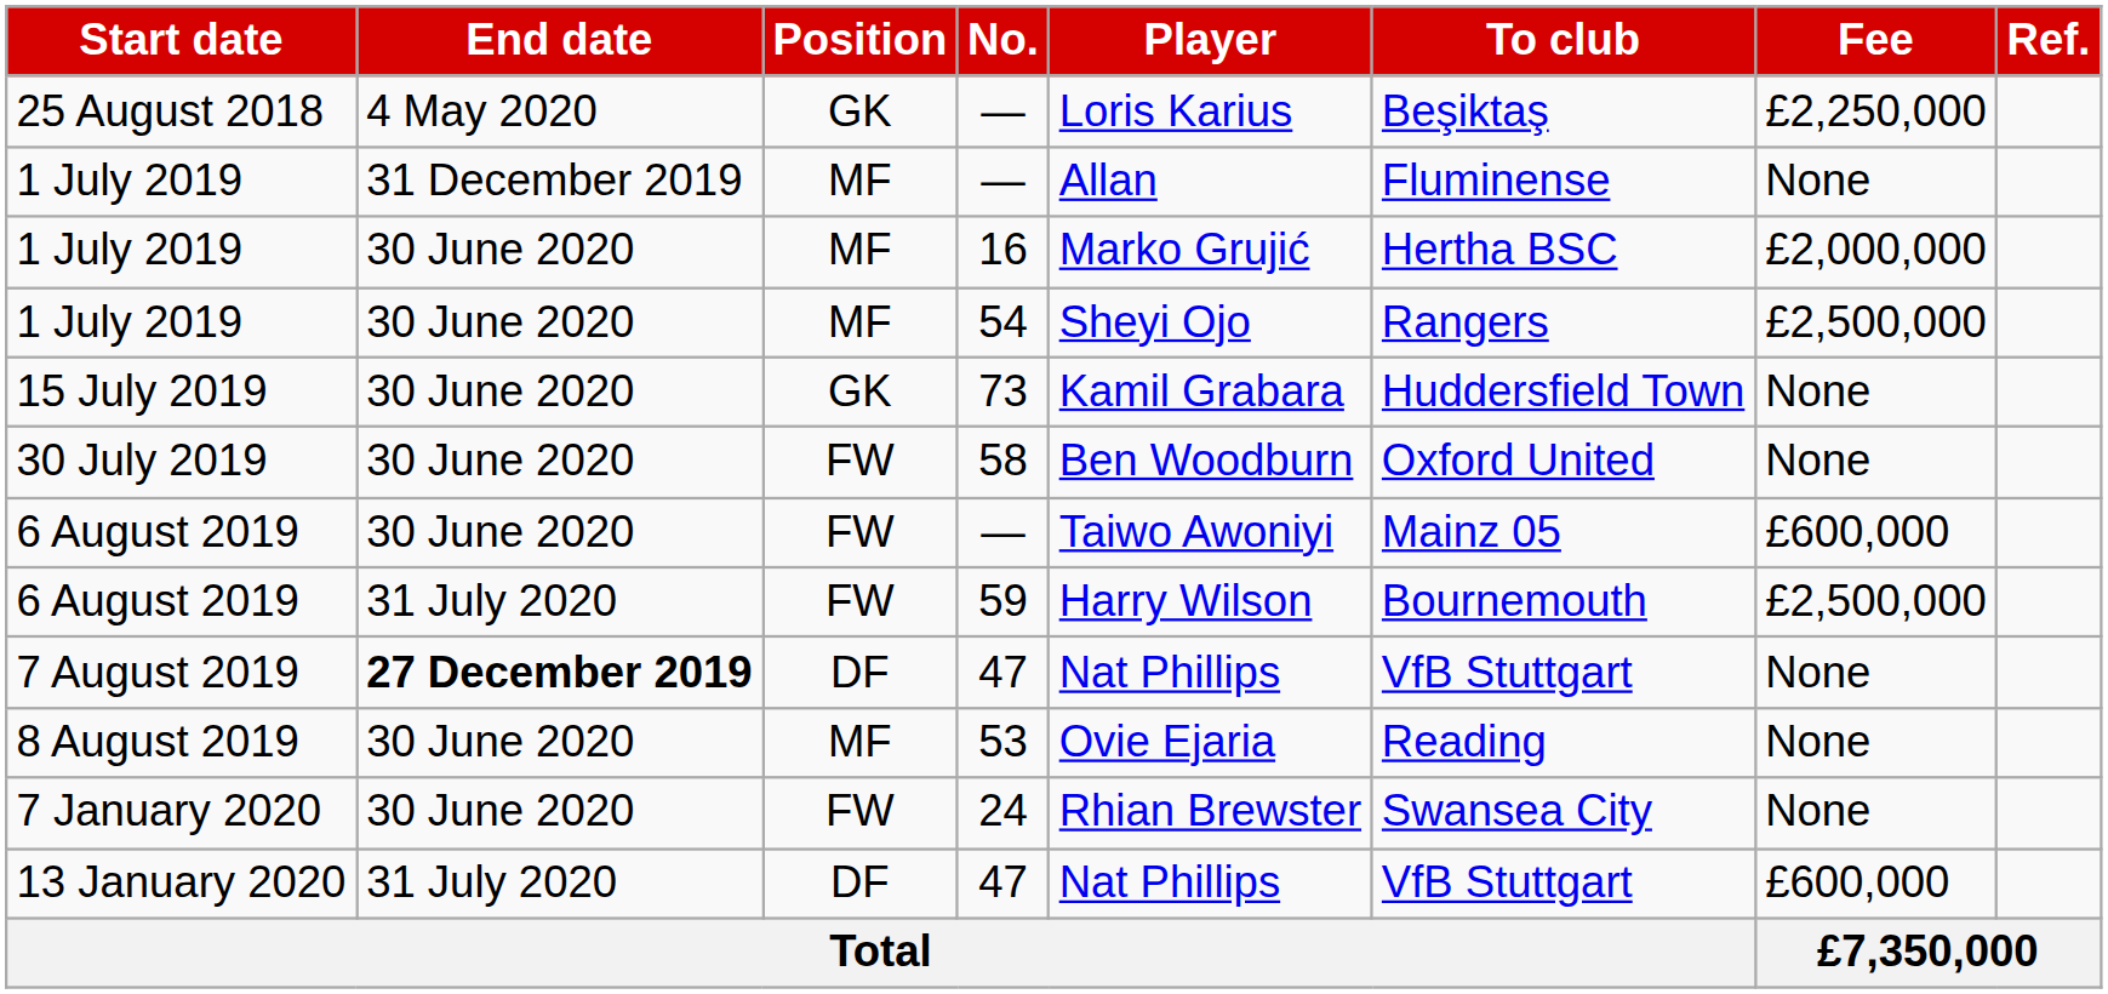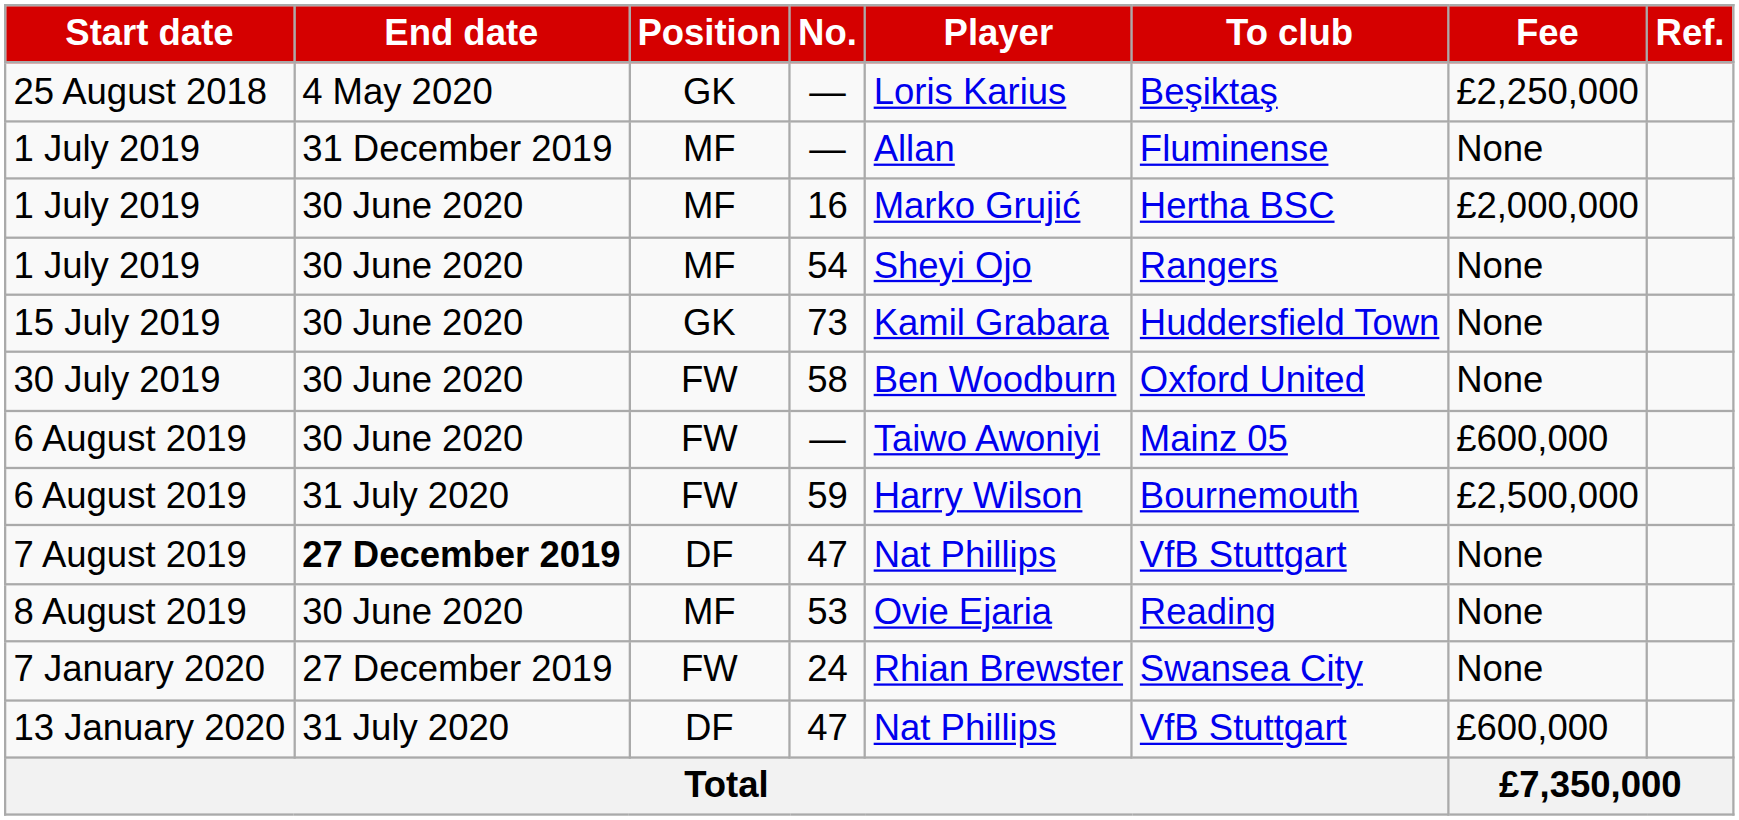 <table class="wikitable sortable">
 <tr>
 <th style="background:#d50000; color:white;">Start date</th>
 <th style="background:#d50000; color:white;">End date</th>
 <th style="background:#d50000; color:white;">Position</th>
 <th style="background:#d50000; color:white;">No.</th>
 <th style="background:#d50000; color:white;">Player</th>
 <th style="background:#d50000; color:white;">To club</th>
 <th style="background:#d50000; color:white;">Fee</th>
 <th style="background:#d50000; color:white;">Ref.</th>
 </tr>
 <tr>
 <td>25 August 2018</td>
 <td>4 May 2020</td>
 <td style="text-align:center;">GK</td>
 <td style="text-align:center;">—</td>
 <td style="text-align:left;"> <a href='#'>Loris Karius</a></td>
 <td style="text-align:left;"> <a href='#'>Beşiktaş</a></td>
 <td>£2,250,000</td>
 <td></td>
 </tr>
 <tr>
 <td>1 July 2019</td>
 <td>31 December 2019</td>
 <td style="text-align:center;">MF</td>
 <td style="text-align:center;">—</td>
 <td style="text-align:left;"> <a href='#'>Allan</a></td>
 <td style="text-align:left;"> <a href='#'>Fluminense</a></td>
 <td>None</td>
 <td></td>
 </tr>
 <tr>
 <td>1 July 2019</td>
 <td>30 June 2020</td>
 <td style="text-align:center;">MF</td>
 <td style="text-align:center;">16</td>
 <td style="text-align:left;"> <a href='#'>Marko Grujić</a></td>
 <td style="text-align:left;"> <a href='#'>Hertha BSC</a></td>
 <td>£2,000,000</td>
 <td></td>
 </tr>
 <tr>
 <td>1 July 2019</td>
 <td>30 June 2020</td>
 <td style="text-align:center;">MF</td>
 <td style="text-align:center;">54</td>
 <td style="text-align:left;"> <a href='#'>Sheyi Ojo</a></td>
 <td style="text-align:left;"> <a href='#'>Rangers</a></td>
-<td>£2,500,000</td>
+<td>None</td>
 <td></td>
 </tr>
 <tr>
 <td>15 July 2019</td>
 <td>30 June 2020</td>
 <td style="text-align:center;">GK</td>
 <td style="text-align:center;">73</td>
 <td style="text-align:left;"> <a href='#'>Kamil Grabara</a></td>
 <td style="text-align:left;"> <a href='#'>Huddersfield Town</a></td>
 <td>None</td>
 <td></td>
 </tr>
 <tr>
 <td>30 July 2019</td>
 <td>30 June 2020</td>
 <td style="text-align:center;">FW</td>
 <td style="text-align:center;">58</td>
 <td style="text-align:left;"> <a href='#'>Ben Woodburn</a></td>
 <td style="text-align:left;"> <a href='#'>Oxford United</a></td>
 <td>None</td>
 <td></td>
 </tr>
 <tr>
 <td>6 August 2019</td>
 <td>30 June 2020</td>
 <td style="text-align:center;">FW</td>
 <td style="text-align:center;">—</td>
 <td style="text-align:left;"> <a href='#'>Taiwo Awoniyi</a></td>
 <td style="text-align:left;"> <a href='#'>Mainz 05</a></td>
 <td>£600,000</td>
 <td></td>
 </tr>
 <tr>
 <td>6 August 2019</td>
 <td>31 July 2020</td>
 <td style="text-align:center;">FW</td>
 <td style="text-align:center;">59</td>
 <td style="text-align:left;"> <a href='#'>Harry Wilson</a></td>
 <td style="text-align:left;"> <a href='#'>Bournemouth</a></td>
 <td>£2,500,000</td>
 <td></td>
 </tr>
 <tr>
 <td>7 August 2019</td>
 <td><strong>27 December 2019</strong></td>
 <td style="text-align:center;">DF</td>
 <td style="text-align:center;">47</td>
 <td style="text-align:left;"> <a href='#'>Nat Phillips</a></td>
 <td style="text-align:left;"> <a href='#'>VfB Stuttgart</a></td>
 <td>None</td>
 <td></td>
 </tr>
 <tr>
 <td>8 August 2019</td>
 <td>30 June 2020</td>
 <td style="text-align:center;">MF</td>
 <td style="text-align:center;">53</td>
 <td style="text-align:left;"> <a href='#'>Ovie Ejaria</a></td>
 <td style="text-align:left;"> <a href='#'>Reading</a></td>
 <td>None</td>
 <td></td>
 </tr>
 <tr>
 <td>7 January 2020</td>
-<td>30 June 2020</td>
+<td>27 December 2019</td>
 <td style="text-align:center;">FW</td>
 <td style="text-align:center;">24</td>
 <td style="text-align:left;"> <a href='#'>Rhian Brewster</a></td>
 <td style="text-align:left;"> <a href='#'>Swansea City</a></td>
 <td>None</td>
 <td></td>
 </tr>
 <tr>
 <td>13 January 2020</td>
 <td>31 July 2020</td>
 <td style="text-align:center;">DF</td>
 <td style="text-align:center;">47</td>
 <td style="text-align:left;"> <a href='#'>Nat Phillips</a></td>
 <td style="text-align:left;"> <a href='#'>VfB Stuttgart</a></td>
 <td>£600,000</td>
 <td></td>
 </tr>
 <tr>
 <th colspan="6">Total</th>
 <th colspan="2">£7,350,000</th>
 </tr>
 </table>
